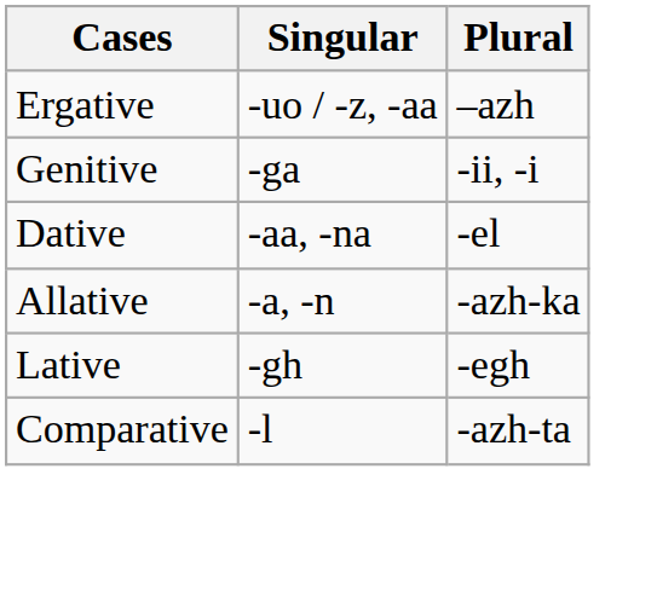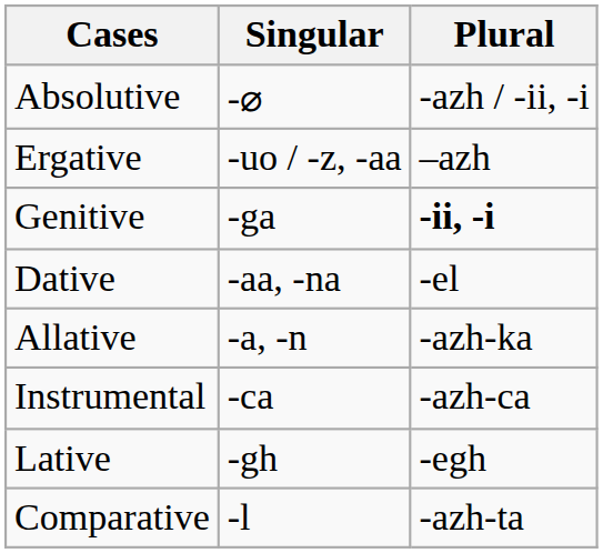 <table class="wikitable">
 <tr>
 <th>Cases</th>
 <th>Singular</th>
 <th>Plural</th>
+</tr>
+<tr>
+<td>Absolutive</td>
+<td>-⌀</td>
+<td>-azh / -ii, -i</td>
 </tr>
 <tr>
 <td>Ergative</td>
 <td>-uo / -z, -aa</td>
 <td>–azh</td>
 </tr>
 <tr>
 <td>Genitive</td>
 <td>-ga</td>
-<td>-ii, -i</td>
+<td><strong>-ii, -i</strong></td>
 </tr>
 <tr>
 <td>Dative</td>
 <td>-aa, -na</td>
 <td>-el</td>
 </tr>
 <tr>
 <td>Allative</td>
 <td>-a, -n</td>
 <td>-azh-ka</td>
 </tr>
 <tr>
+<td>Instrumental</td>
+<td>-ca</td>
+<td>-azh-ca</td>
+</tr>
+<tr>
 <td>Lative</td>
 <td>-gh</td>
 <td>-egh</td>
 </tr>
 <tr>
 <td>Comparative</td>
 <td>-l</td>
 <td>-azh-ta</td>
 </tr>
 </table>
